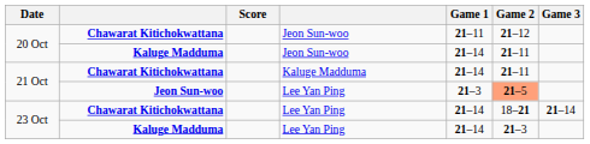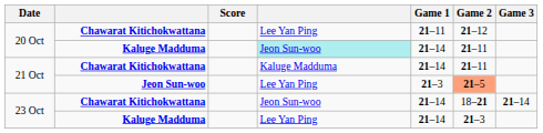 <table class="wikitable" style="text-align:center; font-size:90% ">
 <tr>
 <th width="60">Date</th>
 <th align="right" width="200"></th>
 <th width="60">Score</th>
 <th align="left" width="200"></th>
 <th width="50">Game 1</th>
 <th width="50">Game 2</th>
 <th width="50">Game 3</th>
 </tr>
 <tr>
 <td rowspan="2">20 Oct</td>
 <td align="right"><strong><a href='#'>Chawarat Kitichokwattana</a> </strong></td>
 <td align="center"></td>
-<td align="left"> <a href='#'>Jeon Sun-woo</a></td>
+<td align="left"> <a href='#'>Lee Yan Ping</a></td>
 <td><strong>21</strong>–11</td>
 <td><strong>21</strong>–12</td>
 <td></td>
 </tr>
 <tr>
 <td align="right"><strong><a href='#'>Kaluge Madduma</a> </strong></td>
 <td align="center"></td>
-<td align="left"> <a href='#'>Jeon Sun-woo</a></td>
+<td align="left" style="background: paleturquoise;"> <a href='#'>Jeon Sun-woo</a></td>
 <td><strong>21</strong>–14</td>
 <td><strong>21</strong>–11</td>
 <td></td>
 </tr>
 <tr>
 <td rowspan="2">21 Oct</td>
 <td align="right"><strong><a href='#'>Chawarat Kitichokwattana</a> </strong></td>
 <td align="center"></td>
 <td align="left"> <a href='#'>Kaluge Madduma</a></td>
 <td><strong>21</strong>–14</td>
 <td><strong>21</strong>–11</td>
 <td></td>
 </tr>
 <tr>
 <td align="right"><strong><a href='#'>Jeon Sun-woo</a> </strong></td>
 <td align="center"></td>
 <td align="left"> <a href='#'>Lee Yan Ping</a></td>
 <td><strong>21</strong>–3</td>
 <td style="background: lightsalmon;"><strong>21</strong>–5</td>
 <td></td>
 </tr>
 <tr>
 <td rowspan="2">23 Oct</td>
 <td align="right"><strong><a href='#'>Chawarat Kitichokwattana</a> </strong></td>
 <td align="center"></td>
-<td align="left"> <a href='#'>Lee Yan Ping</a></td>
+<td align="left"> <a href='#'>Jeon Sun-woo</a></td>
 <td><strong>21</strong>–14</td>
 <td>18–<strong>21</strong></td>
 <td><strong>21</strong>–14</td>
 </tr>
 <tr>
 <td align="right"><strong><a href='#'>Kaluge Madduma</a> </strong></td>
 <td align="center"></td>
 <td align="left"> <a href='#'>Lee Yan Ping</a></td>
 <td><strong>21</strong>–14</td>
 <td><strong>21</strong>–3</td>
 <td></td>
 </tr>
 </table>
